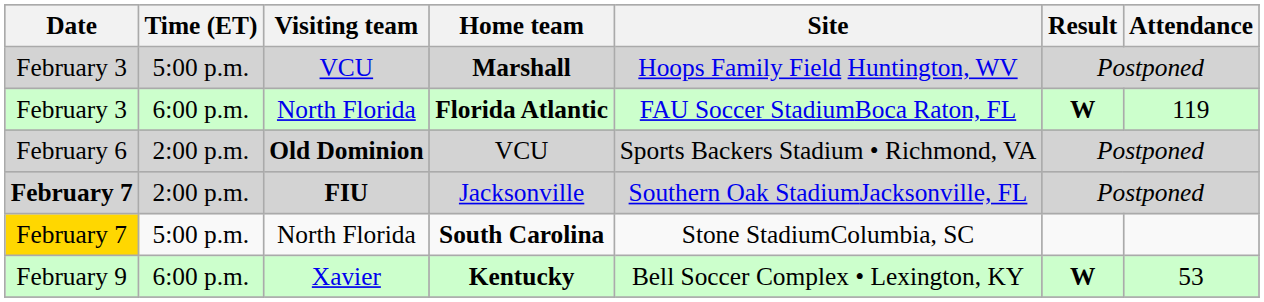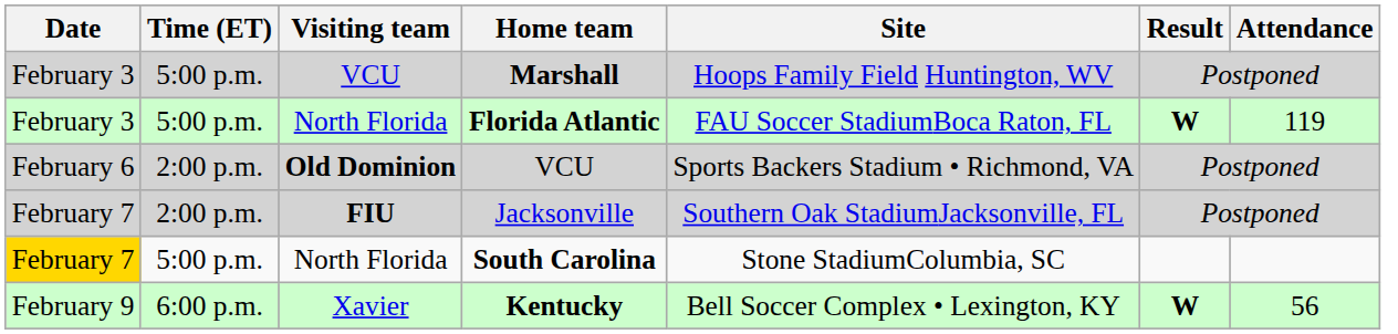 <table class="wikitable" style="font-size:95%; text-align: center;">
 <tr>
 <th>Date</th>
 <th>Time (ET)</th>
 <th>Visiting team</th>
 <th>Home team</th>
 <th>Site</th>
 <th>Result</th>
 <th>Attendance</th>
 </tr>
 <tr bgcolor="D3D3D3">
 <td>February 3</td>
 <td>5:00 p.m.</td>
 <td><a href='#'>VCU</a></td>
 <td><strong>Marshall</strong></td>
 <td><a href='#'>Hoops Family Field</a> <a href='#'>Huntington, WV</a></td>
 <td colspan="2"><em>Postponed</em></td>
 </tr>
 <tr bgcolor="#cfc">
 <td>February 3</td>
-<td>6:00 p.m.</td>
+<td>5:00 p.m.</td>
 <td><a href='#'>North Florida</a></td>
 <td><strong>Florida Atlantic</strong></td>
 <td><a href='#'>FAU Soccer Stadium</a><a href='#'>Boca Raton, FL</a></td>
 <td><strong>W</strong> </td>
 <td>119</td>
 </tr>
 <tr bgcolor="D3D3D3">
 <td>February 6</td>
 <td>2:00 p.m.</td>
 <td><strong>Old Dominion</strong></td>
 <td>VCU</td>
 <td>Sports Backers Stadium • Richmond, VA</td>
 <td colspan="2"><em>Postponed</em></td>
 </tr>
 <tr bgcolor="D3D3D3">
-<td><strong>February 7</strong></td>
+<td>February 7</td>
 <td>2:00 p.m.</td>
 <td><strong>FIU</strong></td>
 <td><a href='#'>Jacksonville</a></td>
 <td><a href='#'>Southern Oak Stadium</a><a href='#'>Jacksonville, FL</a></td>
 <td colspan="2"><em>Postponed</em></td>
 </tr>
 <tr>
 <td style="background: gold;">February 7</td>
 <td>5:00 p.m.</td>
 <td>North Florida</td>
 <td><strong>South Carolina</strong></td>
 <td>Stone StadiumColumbia, SC</td>
 <td></td>
 <td></td>
 </tr>
 <tr bgcolor="#cfc">
 <td>February 9</td>
 <td>6:00 p.m.</td>
 <td><a href='#'>Xavier</a></td>
 <td><strong>Kentucky</strong></td>
 <td>Bell Soccer Complex • Lexington, KY</td>
 <td><strong>W</strong>  </td>
-<td>53</td>
+<td>56</td>
 </tr>
 </table>
